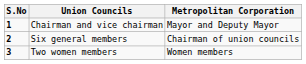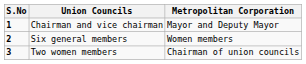 <table class="wikitable">
 <tr>
 <th>S.No</th>
 <th>Union Councils</th>
 <th>Metropolitan Corporation</th>
 </tr>
 <tr>
 <td><strong>1</strong></td>
 <td>Chairman and vice chairman</td>
 <td>Mayor and Deputy Mayor</td>
 </tr>
 <tr>
 <td><strong>2</strong></td>
 <td>Six general members</td>
-<td>Chairman of union councils</td>
+<td>Women members</td>
 </tr>
 <tr>
 <td><strong>3</strong></td>
 <td>Two women members</td>
-<td>Women members</td>
+<td>Chairman of union councils</td>
 </tr>
 </table>
